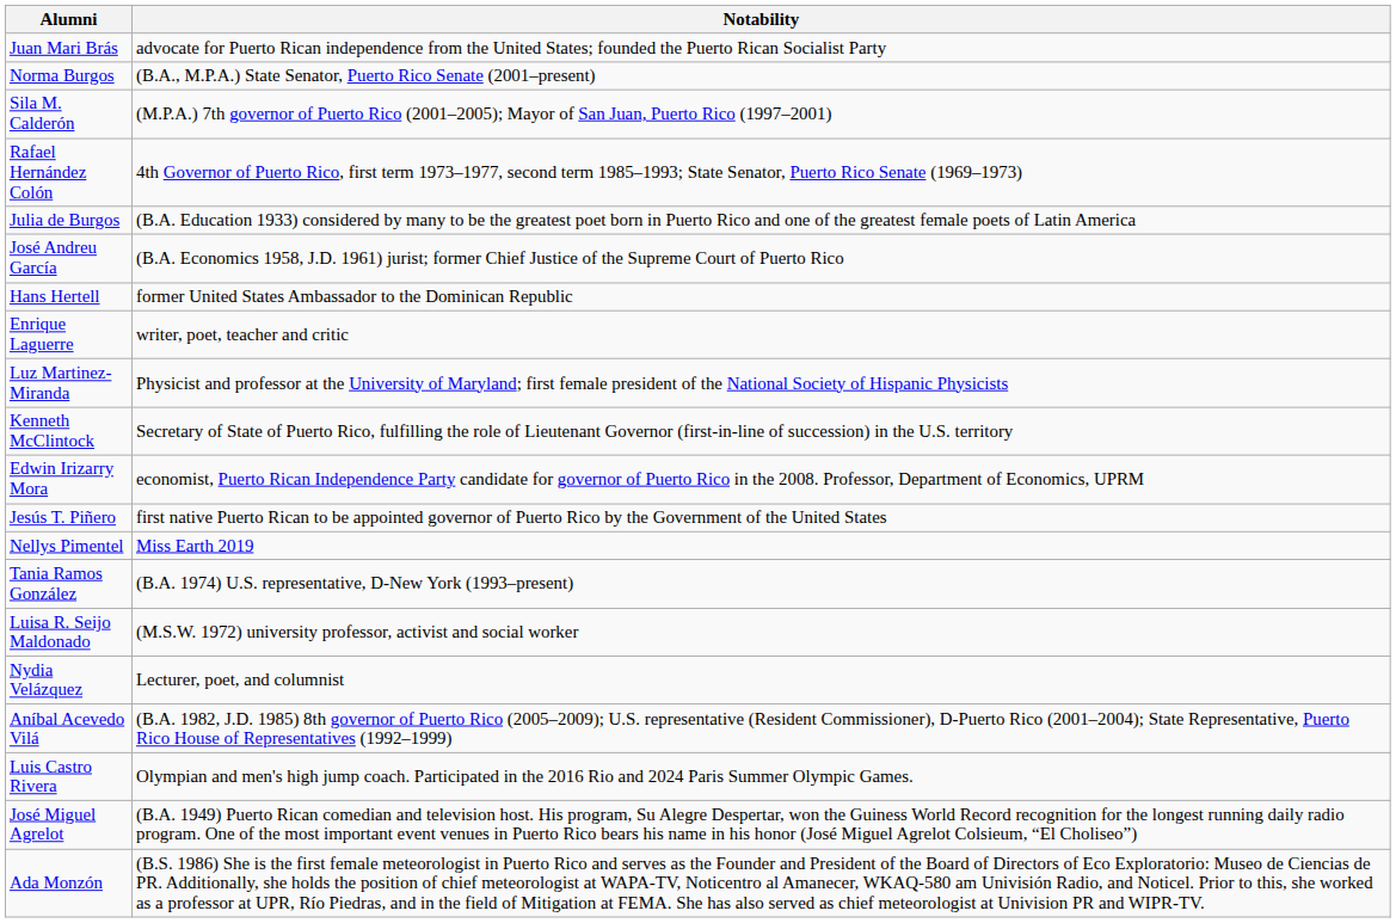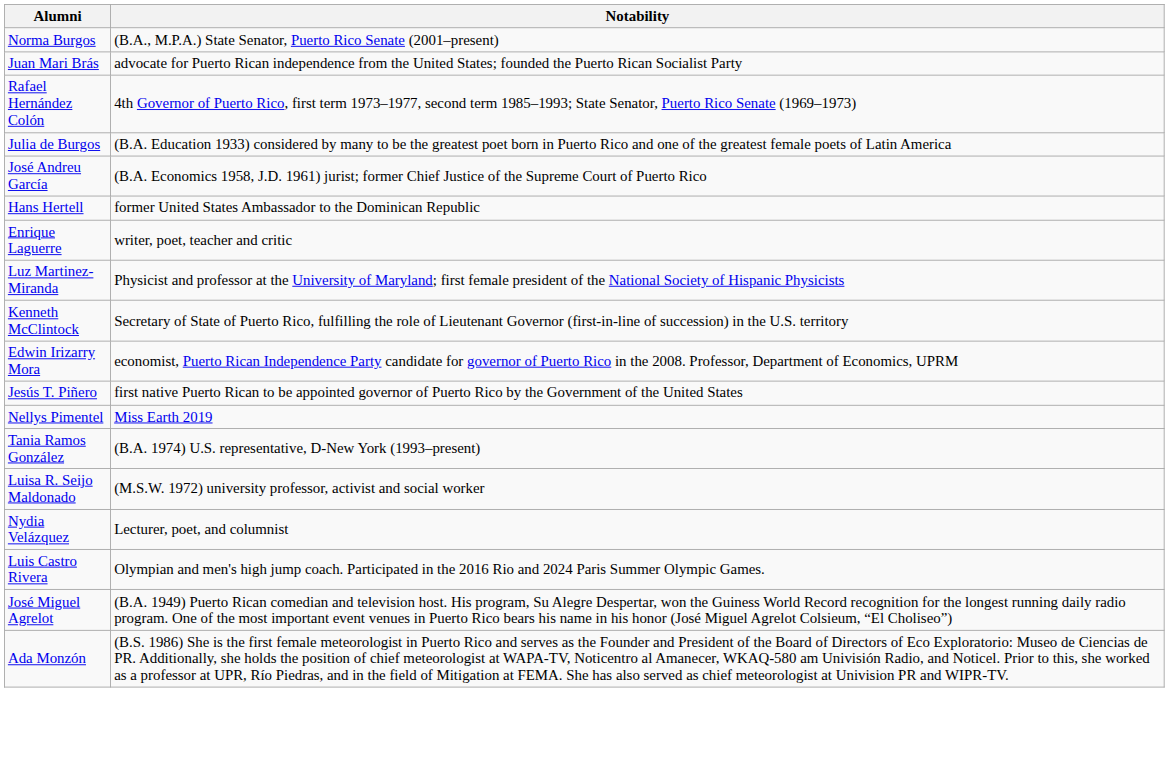 <table class="wikitable">
 <tr>
 <th>Alumni</th>
 <th>Notability</th>
 </tr>
 <tr>
-<td><a href='#'>Juan Mari Brás</a></td>
-<td>advocate for Puerto Rican independence from the United States; founded the Puerto Rican Socialist Party</td>
-</tr>
-<tr>
 <td><a href='#'>Norma Burgos</a></td>
 <td>(B.A., M.P.A.) State Senator, <a href='#'>Puerto Rico Senate</a> (2001–present)</td>
 </tr>
 <tr>
-<td><a href='#'>Sila M. Calderón</a></td>
-<td>(M.P.A.) 7th <a href='#'>governor of Puerto Rico</a> (2001–2005); Mayor of <a href='#'>San Juan, Puerto Rico</a> (1997–2001)</td>
+<td><a href='#'>Juan Mari Brás</a></td>
+<td>advocate for Puerto Rican independence from the United States; founded the Puerto Rican Socialist Party</td>
 </tr>
 <tr>
 <td><a href='#'>Rafael Hernández Colón</a></td>
 <td>4th <a href='#'>Governor of Puerto Rico</a>, first term 1973–1977, second term 1985–1993; State Senator, <a href='#'>Puerto Rico Senate</a> (1969–1973)</td>
 </tr>
 <tr>
 <td><a href='#'>Julia de Burgos</a></td>
 <td>(B.A. Education 1933) considered by many to be the greatest poet born in Puerto Rico and one of the greatest female poets of Latin America</td>
 </tr>
 <tr>
 <td><a href='#'>José Andreu García</a></td>
 <td>(B.A. Economics 1958, J.D. 1961) jurist; former Chief Justice of the Supreme Court of Puerto Rico</td>
 </tr>
 <tr>
 <td><a href='#'>Hans Hertell</a></td>
 <td>former United States Ambassador to the Dominican Republic</td>
 </tr>
 <tr>
 <td><a href='#'>Enrique Laguerre</a></td>
 <td>writer, poet, teacher and critic</td>
 </tr>
 <tr>
 <td><a href='#'>Luz Martinez-Miranda</a></td>
 <td>Physicist and professor at the <a href='#'>University of Maryland</a>; first female president of the <a href='#'>National Society of Hispanic Physicists</a></td>
 </tr>
 <tr>
 <td><a href='#'>Kenneth McClintock</a></td>
 <td>Secretary of State of Puerto Rico, fulfilling the role of Lieutenant Governor (first-in-line of succession) in the U.S. territory</td>
 </tr>
 <tr>
 <td><a href='#'>Edwin Irizarry Mora</a></td>
 <td>economist, <a href='#'>Puerto Rican Independence Party</a> candidate for <a href='#'>governor of Puerto Rico</a> in the 2008. Professor, Department of Economics, UPRM</td>
 </tr>
 <tr>
 <td><a href='#'>Jesús T. Piñero</a></td>
 <td>first native Puerto Rican to be appointed governor of Puerto Rico by the Government of the United States</td>
 </tr>
 <tr>
 <td><a href='#'>Nellys Pimentel</a></td>
 <td><a href='#'>Miss Earth 2019</a></td>
 </tr>
 <tr>
 <td><a href='#'>Tania Ramos González</a></td>
 <td>(B.A. 1974) U.S. representative, D-New York (1993–present)</td>
 </tr>
 <tr>
 <td><a href='#'>Luisa R. Seijo Maldonado</a></td>
 <td>(M.S.W. 1972) university professor, activist and social worker</td>
 </tr>
 <tr>
 <td><a href='#'>Nydia Velázquez</a></td>
 <td>Lecturer, poet, and columnist</td>
 </tr>
 <tr>
-<td><a href='#'>Aníbal Acevedo Vilá</a></td>
-<td>(B.A. 1982, J.D. 1985) 8th <a href='#'>governor of Puerto Rico</a> (2005–2009); U.S. representative (Resident Commissioner), D-Puerto Rico (2001–2004); State Representative, <a href='#'>Puerto Rico House of Representatives</a> (1992–1999)</td>
-</tr>
-<tr>
 <td><a href='#'>Luis Castro Rivera</a></td>
 <td>Olympian and men's high jump coach. Participated in the 2016 Rio and 2024 Paris Summer Olympic Games.</td>
 </tr>
 <tr>
 <td><a href='#'>José Miguel Agrelot</a></td>
 <td>(B.A. 1949) Puerto Rican comedian and television host. His program, Su Alegre Despertar, won the Guiness World Record recognition for the longest running daily radio program. One of the most important event venues in Puerto Rico bears his name in his honor (José Miguel Agrelot Colsieum, “El Choliseo”)</td>
 </tr>
 <tr>
 <td><a href='#'>Ada Monzón</a></td>
 <td>(B.S. 1986) She is the first female meteorologist in Puerto Rico and serves as the Founder and President of the Board of Directors of Eco Exploratorio: Museo de Ciencias de PR. Additionally, she holds the position of chief meteorologist at WAPA-TV, Noticentro al Amanecer, WKAQ-580 am Univisión Radio, and Noticel. Prior to this, she worked as a professor at UPR, Río Piedras, and in the field of Mitigation at FEMA. She has also served as chief meteorologist at Univision PR and WIPR-TV.</td>
 </tr>
 </table>
